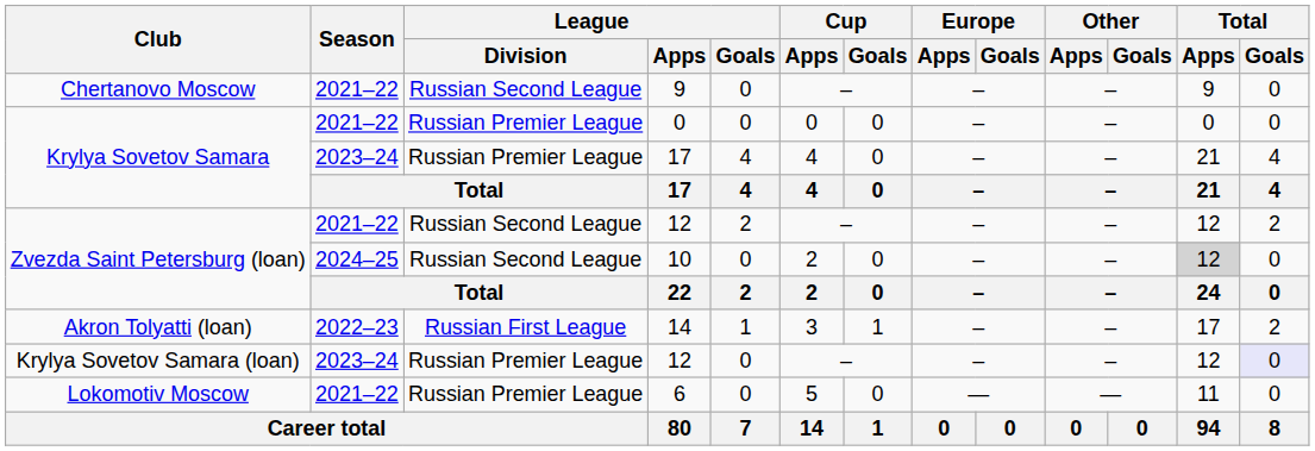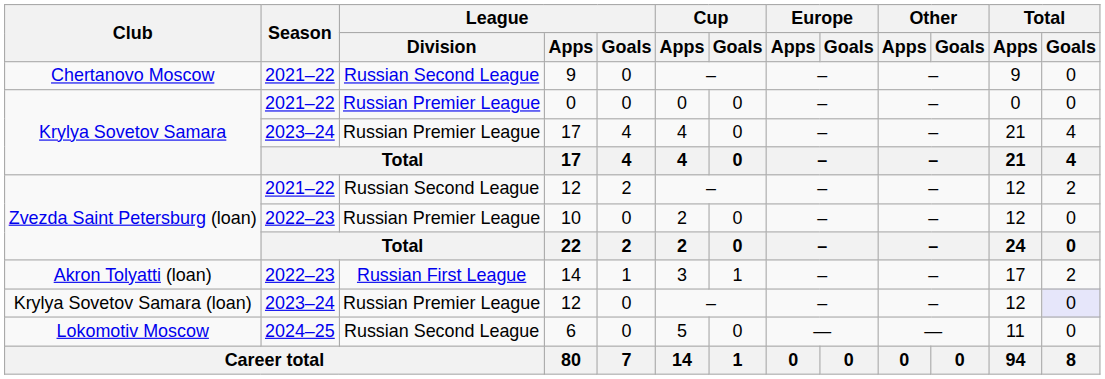 <table class="wikitable" style="text-align: center;">
 <tr>
 <th rowspan=2>Club</th>
 <th rowspan=2>Season</th>
 <th colspan=3>League</th>
 <th colspan=2>Cup</th>
 <th colspan=2>Europe</th>
 <th colspan=2>Other</th>
 <th colspan=2>Total</th>
 </tr>
 <tr>
 <th>Division</th>
 <th>Apps</th>
 <th>Goals</th>
 <th>Apps</th>
 <th>Goals</th>
 <th>Apps</th>
 <th>Goals</th>
 <th>Apps</th>
 <th>Goals</th>
 <th>Apps</th>
 <th>Goals</th>
 </tr>
 <tr>
 <td><a href='#'>Chertanovo Moscow</a></td>
 <td><a href='#'>2021–22</a></td>
 <td><a href='#'>Russian Second League</a></td>
 <td>9</td>
 <td>0</td>
 <td colspan="2">–</td>
 <td colspan="2">–</td>
 <td colspan="2">–</td>
 <td>9</td>
 <td>0</td>
 </tr>
 <tr>
 <td rowspan="3"><a href='#'>Krylya Sovetov Samara</a></td>
 <td><a href='#'>2021–22</a></td>
 <td><a href='#'>Russian Premier League</a></td>
 <td>0</td>
 <td>0</td>
 <td>0</td>
 <td>0</td>
 <td colspan="2">–</td>
 <td colspan="2">–</td>
 <td>0</td>
 <td>0</td>
 </tr>
 <tr>
 <td><a href='#'>2023–24</a></td>
 <td>Russian Premier League</td>
 <td>17</td>
 <td>4</td>
 <td>4</td>
 <td>0</td>
 <td colspan="2">–</td>
 <td colspan="2">–</td>
 <td>21</td>
 <td>4</td>
 </tr>
 <tr>
 <th colspan="2">Total</th>
 <th>17</th>
 <th>4</th>
 <th>4</th>
 <th>0</th>
 <th colspan="2">–</th>
 <th colspan="2">–</th>
 <th>21</th>
 <th>4</th>
 </tr>
 <tr>
 <td rowspan="3"><a href='#'>Zvezda Saint Petersburg</a> (loan)</td>
 <td><a href='#'>2021–22</a></td>
 <td>Russian Second League</td>
 <td>12</td>
 <td>2</td>
 <td colspan="2">–</td>
 <td colspan="2">–</td>
 <td colspan="2">–</td>
 <td>12</td>
 <td>2</td>
 </tr>
 <tr>
-<td><a href='#'>2024–25</a></td>
-<td>Russian Second League</td>
+<td><a href='#'>2022–23</a></td>
+<td>Russian Premier League</td>
 <td>10</td>
 <td>0</td>
 <td>2</td>
 <td>0</td>
 <td colspan="2">–</td>
 <td colspan="2">–</td>
-<td style="background: lightgrey;">12</td>
+<td>12</td>
 <td>0</td>
 </tr>
 <tr>
 <th colspan="2">Total</th>
 <th>22</th>
 <th>2</th>
 <th>2</th>
 <th>0</th>
 <th colspan="2">–</th>
 <th colspan="2">–</th>
 <th>24</th>
 <th>0</th>
 </tr>
 <tr>
 <td><a href='#'>Akron Tolyatti</a> (loan)</td>
 <td><a href='#'>2022–23</a></td>
 <td><a href='#'>Russian First League</a></td>
 <td>14</td>
 <td>1</td>
 <td>3</td>
 <td>1</td>
 <td colspan="2">–</td>
 <td colspan="2">–</td>
 <td>17</td>
 <td>2</td>
 </tr>
 <tr>
 <td>Krylya Sovetov Samara (loan)</td>
 <td><a href='#'>2023–24</a></td>
 <td>Russian Premier League</td>
 <td>12</td>
 <td>0</td>
 <td colspan="2">–</td>
 <td colspan="2">–</td>
 <td colspan="2">–</td>
 <td>12</td>
 <td style="background: lavender;">0</td>
 </tr>
 <tr>
 <td><a href='#'>Lokomotiv Moscow</a></td>
-<td><a href='#'>2021–22</a></td>
-<td>Russian Premier League</td>
+<td><a href='#'>2024–25</a></td>
+<td>Russian Second League</td>
 <td>6</td>
 <td>0</td>
 <td>5</td>
 <td>0</td>
 <td colspan="2">—</td>
 <td colspan="2">—</td>
 <td>11</td>
 <td>0</td>
 </tr>
 <tr>
 <th colspan="3">Career total</th>
 <th>80</th>
 <th>7</th>
 <th>14</th>
 <th>1</th>
 <th>0</th>
 <th>0</th>
 <th>0</th>
 <th>0</th>
 <th>94</th>
 <th>8</th>
 </tr>
 </table>
